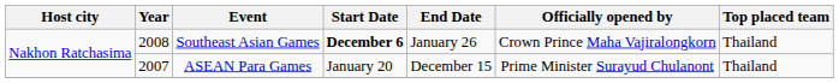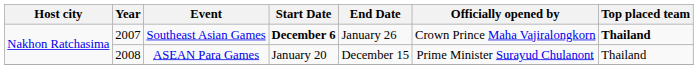 <table class="wikitable" style="text-align:center">
 <tr>
 <th>Host city</th>
 <th>Year</th>
 <th>Event</th>
 <th>Start Date</th>
 <th>End Date</th>
 <th>Officially opened by</th>
 <th align=left>Top placed team</th>
 </tr>
 <tr>
 <td rowspan=2><a href='#'>Nakhon Ratchasima</a></td>
-<td>2008</td>
+<td>2007</td>
 <td><a href='#'>Southeast Asian Games</a></td>
 <td align=left><strong>December 6</strong></td>
 <td align=left>January 26</td>
 <td>Crown Prince <a href='#'>Maha Vajiralongkorn</a></td>
-<td align=left> Thailand</td>
+<td align=left><strong> Thailand</strong></td>
 </tr>
 <tr>
-<td>2007</td>
+<td>2008</td>
 <td><a href='#'>ASEAN Para Games</a></td>
 <td align=left>January 20</td>
 <td align=left>December 15</td>
 <td>Prime Minister <a href='#'>Surayud Chulanont</a></td>
 <td align=left> Thailand</td>
 </tr>
 <tr>
 </tr>
 </table>
